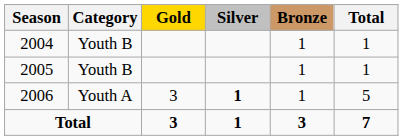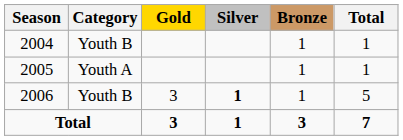 <table class="wikitable" style="text-align:center;">
 <tr>
 <th width = "55">Season</th>
 <th width = "55">Category</th>
 <th width = "55" style="background: gold;">Gold</th>
 <th width = "55" style="background: silver;">Silver</th>
 <th width = "55" style="background: #cc9966;">Bronze</th>
 <th width = "55">Total</th>
 </tr>
 <tr>
 <td>2004</td>
 <td>Youth B</td>
 <td></td>
 <td></td>
 <td>1</td>
 <td>1</td>
 </tr>
 <tr>
 <td>2005</td>
-<td>Youth B</td>
+<td>Youth A</td>
 <td></td>
 <td></td>
 <td>1</td>
 <td>1</td>
 </tr>
 <tr>
 <td>2006</td>
-<td>Youth A</td>
+<td>Youth B</td>
 <td>3</td>
 <td><strong>1</strong></td>
 <td>1</td>
 <td>5</td>
 </tr>
 <tr>
 <td colspan=2><strong>Total</strong></td>
 <td><strong>3</strong></td>
 <td><strong>1</strong></td>
 <td><strong>3</strong></td>
 <td><strong>7</strong></td>
 </tr>
 </table>
